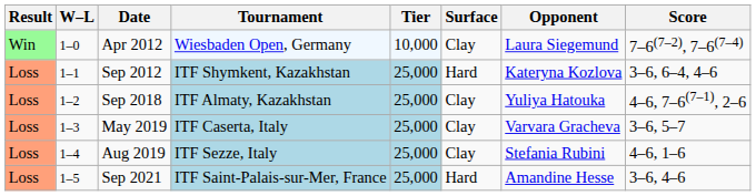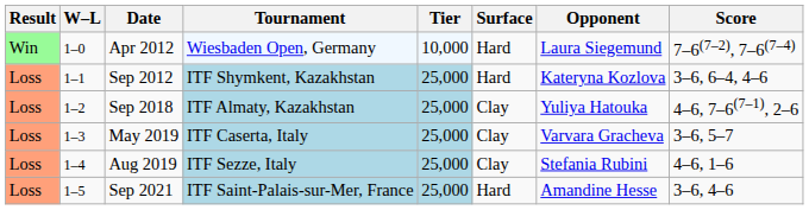 <table class="sortable wikitable">
 <tr>
 <th>Result</th>
 <th class="unsortable">W–L</th>
 <th>Date</th>
 <th>Tournament</th>
 <th>Tier</th>
 <th>Surface</th>
 <th>Opponent</th>
 <th class="unsortable">Score</th>
 </tr>
 <tr>
 <td style="background:#98fb98;">Win</td>
 <td><small>1–0</small></td>
 <td>Apr 2012</td>
 <td style="background:#f0f8ff;"><a href='#'>Wiesbaden Open</a>, Germany</td>
 <td style="background:#f0f8ff;">10,000</td>
-<td>Clay</td>
+<td>Hard</td>
 <td> <a href='#'>Laura Siegemund</a></td>
 <td>7–6<sup>(7–2)</sup>, 7–6<sup>(7–4)</sup></td>
 </tr>
 <tr>
 <td style="background:#ffa07a;">Loss</td>
 <td><small>1–1</small></td>
 <td>Sep 2012</td>
 <td style="background:lightblue;">ITF Shymkent, Kazakhstan</td>
 <td style="background:lightblue;">25,000</td>
 <td>Hard</td>
 <td> <a href='#'>Kateryna Kozlova</a></td>
 <td>3–6, 6–4, 4–6</td>
 </tr>
 <tr>
 <td style="background:#ffa07a;">Loss</td>
 <td><small>1–2</small></td>
 <td>Sep 2018</td>
 <td style="background:lightblue;">ITF Almaty, Kazakhstan</td>
 <td style="background:lightblue;">25,000</td>
 <td>Clay</td>
 <td> <a href='#'>Yuliya Hatouka</a></td>
 <td>4–6, 7–6<sup>(7–1)</sup>, 2–6</td>
 </tr>
 <tr>
 <td style="background:#ffa07a;">Loss</td>
 <td><small>1–3</small></td>
 <td>May 2019</td>
 <td style="background:lightblue;">ITF Caserta, Italy</td>
 <td style="background:lightblue;">25,000</td>
 <td>Clay</td>
 <td> <a href='#'>Varvara Gracheva</a></td>
 <td>3–6, 5–7</td>
 </tr>
 <tr>
 <td style="background:#ffa07a;">Loss</td>
 <td><small>1–4</small></td>
 <td>Aug 2019</td>
 <td style="background:lightblue;">ITF Sezze, Italy</td>
 <td style="background:lightblue;">25,000</td>
 <td>Clay</td>
 <td> <a href='#'>Stefania Rubini</a></td>
 <td>4–6, 1–6</td>
 </tr>
 <tr>
 <td style="background:#ffa07a;">Loss</td>
 <td><small>1–5</small></td>
 <td>Sep 2021</td>
 <td style="background:lightblue;">ITF Saint-Palais-sur-Mer, France</td>
 <td style="background:lightblue;">25,000</td>
 <td>Hard</td>
 <td> <a href='#'>Amandine Hesse</a></td>
 <td>3–6, 4–6</td>
 </tr>
 </table>
